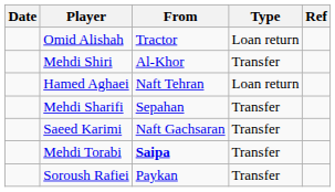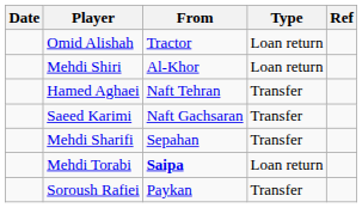 <table class="wikitable">
 <tr>
 <th><strong>Date</strong></th>
 <th><strong>Player</strong></th>
 <th><strong>From</strong></th>
 <th><strong>Type</strong></th>
 <th><strong>Ref</strong></th>
 </tr>
 <tr>
 <td></td>
 <td> <a href='#'>Omid Alishah</a></td>
 <td> <a href='#'>Tractor</a></td>
 <td>Loan return</td>
 <td></td>
 </tr>
 <tr>
 <td></td>
 <td> <a href='#'>Mehdi Shiri</a></td>
 <td> <a href='#'>Al-Khor</a></td>
-<td>Transfer</td>
+<td>Loan return</td>
 <td></td>
 </tr>
 <tr>
 <td></td>
 <td> <a href='#'>Hamed Aghaei</a></td>
 <td> <a href='#'>Naft Tehran</a></td>
-<td>Loan return</td>
-<td></td>
-</tr>
-<tr>
-<td></td>
-<td> <a href='#'>Mehdi Sharifi</a></td>
-<td> <a href='#'>Sepahan</a></td>
 <td>Transfer</td>
 <td></td>
 </tr>
 <tr>
 <td></td>
 <td> <a href='#'>Saeed Karimi</a></td>
 <td> <a href='#'>Naft Gachsaran</a></td>
 <td>Transfer</td>
 <td></td>
 </tr>
 <tr>
 <td></td>
+<td> <a href='#'>Mehdi Sharifi</a></td>
+<td> <a href='#'>Sepahan</a></td>
+<td>Transfer</td>
+<td></td>
+</tr>
+<tr>
+<td></td>
 <td> <a href='#'>Mehdi Torabi</a></td>
 <td><strong> <a href='#'>Saipa</a></strong></td>
-<td>Transfer</td>
+<td>Loan return</td>
 <td></td>
 </tr>
 <tr>
 <td></td>
 <td> <a href='#'>Soroush Rafiei</a></td>
 <td> <a href='#'>Paykan</a></td>
 <td>Transfer</td>
 <td></td>
 </tr>
 </table>
